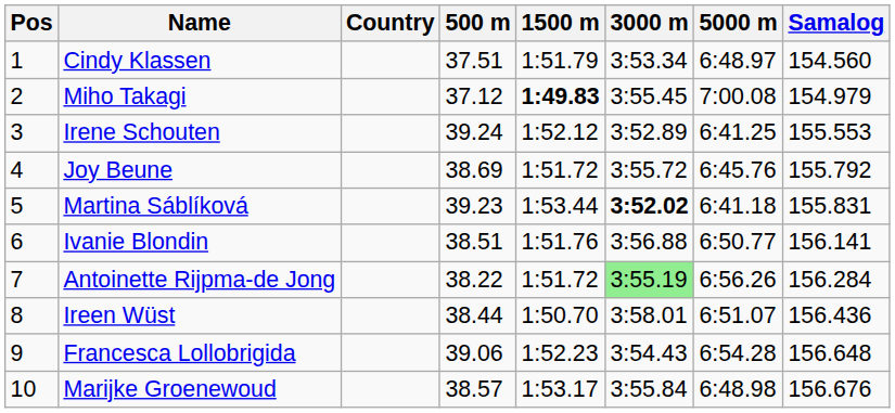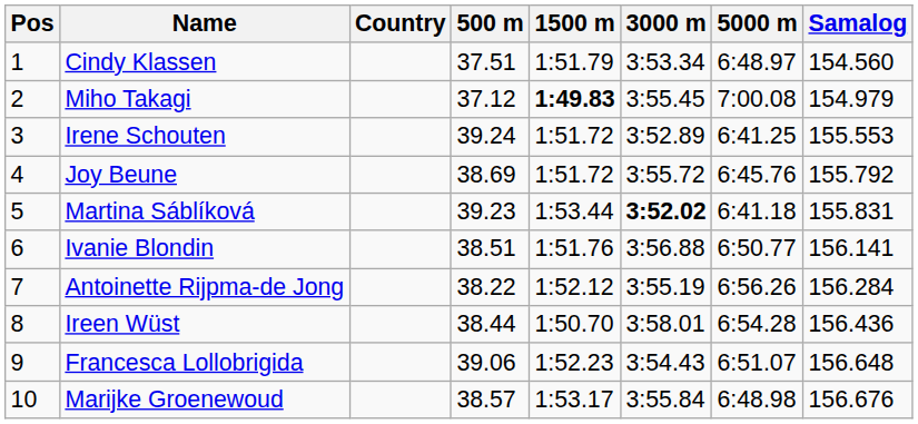 <table class="wikitable sortable">
 <tr>
 <th>Pos</th>
 <th>Name</th>
 <th>Country</th>
 <th>500 m</th>
 <th>1500 m</th>
 <th>3000 m</th>
 <th>5000 m</th>
 <th><a href='#'>Samalog</a></th>
 </tr>
 <tr>
 <td>1</td>
 <td data-sort-value="Klassen, Cindy"><a href='#'>Cindy Klassen</a></td>
 <td></td>
 <td>37.51</td>
 <td>1:51.79</td>
 <td>3:53.34</td>
 <td>6:48.97</td>
 <td>154.560</td>
 </tr>
 <tr>
 <td>2</td>
 <td data-sort-value="Takagi, Miho"><a href='#'>Miho Takagi</a></td>
 <td></td>
 <td>37.12</td>
 <td><strong>1:49.83</strong></td>
 <td>3:55.45</td>
 <td>7:00.08</td>
 <td>154.979</td>
 </tr>
 <tr>
 <td>3</td>
 <td data-sort-value="Schouten, Irene"><a href='#'>Irene Schouten</a></td>
 <td></td>
 <td>39.24</td>
-<td>1:52.12</td>
+<td>1:51.72</td>
 <td>3:52.89</td>
 <td>6:41.25</td>
 <td>155.553</td>
 </tr>
 <tr>
 <td>4</td>
 <td data-sort-value="Beune, Joy"><a href='#'>Joy Beune</a></td>
 <td></td>
 <td>38.69</td>
 <td>1:51.72</td>
 <td>3:55.72</td>
 <td>6:45.76</td>
 <td>155.792</td>
 </tr>
 <tr>
 <td>5</td>
 <td data-sort-value="Sáblíková, Martina"><a href='#'>Martina Sáblíková</a></td>
 <td></td>
 <td>39.23</td>
 <td>1:53.44</td>
 <td><strong>3:52.02</strong></td>
 <td>6:41.18</td>
 <td>155.831</td>
 </tr>
 <tr>
 <td>6</td>
 <td data-sort-value="Blondin, Ivanie"><a href='#'>Ivanie Blondin</a></td>
 <td></td>
 <td>38.51</td>
 <td>1:51.76</td>
 <td>3:56.88</td>
 <td>6:50.77</td>
 <td>156.141</td>
 </tr>
 <tr>
 <td>7</td>
 <td data-sort-value="Rijpma-Jong de, Antoinette"><a href='#'>Antoinette Rijpma-de Jong</a></td>
 <td></td>
 <td>38.22</td>
-<td>1:51.72</td>
-<td style="background: lightgreen;">3:55.19</td>
+<td>1:52.12</td>
+<td>3:55.19</td>
 <td>6:56.26</td>
 <td>156.284</td>
 </tr>
 <tr>
 <td>8</td>
 <td data-sort-value="Wüst, Ireen"><a href='#'>Ireen Wüst</a></td>
 <td></td>
 <td>38.44</td>
 <td>1:50.70</td>
 <td>3:58.01</td>
-<td>6:51.07</td>
+<td>6:54.28</td>
 <td>156.436</td>
 </tr>
 <tr>
 <td>9</td>
 <td data-sort-value="Lollobrigida, Francesca"><a href='#'>Francesca Lollobrigida</a></td>
 <td></td>
 <td>39.06</td>
 <td>1:52.23</td>
 <td>3:54.43</td>
-<td>6:54.28</td>
+<td>6:51.07</td>
 <td>156.648</td>
 </tr>
 <tr>
 <td>10</td>
 <td data-sort-value="Groenewoud, Marijke"><a href='#'>Marijke Groenewoud</a></td>
 <td></td>
 <td>38.57</td>
 <td>1:53.17</td>
 <td>3:55.84</td>
 <td>6:48.98</td>
 <td>156.676</td>
 </tr>
 </table>
